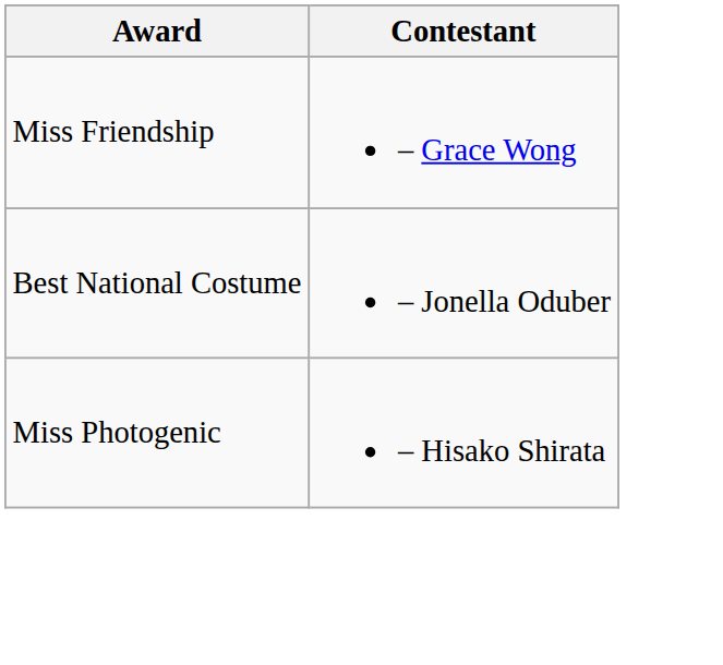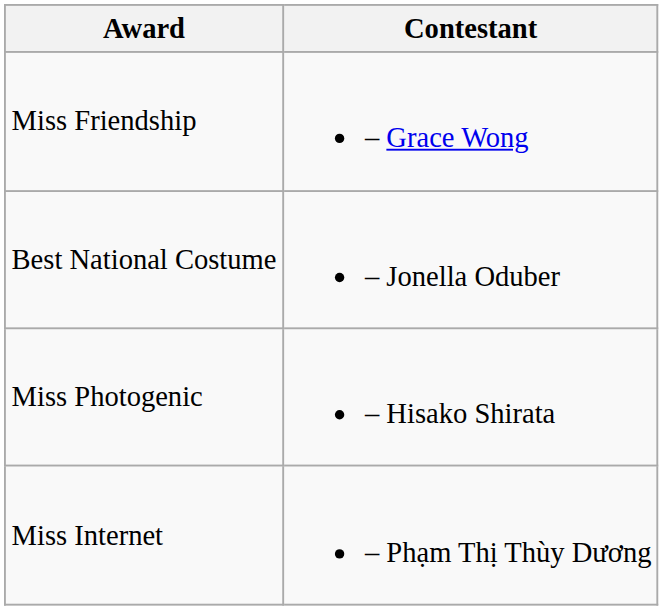 <table class="wikitable sortable" style="font-size:95%;">
 <tr>
 <th>Award</th>
 <th>Contestant</th>
 </tr>
 <tr>
 <td>Miss Friendship</td>
 <td><br><ul><li> – <a href='#'>Grace Wong</a></li></ul></td>
 </tr>
 <tr>
 <td>Best National Costume</td>
 <td><br><ul><li> – Jonella Oduber</li></ul></td>
 </tr>
 <tr>
 <td>Miss Photogenic</td>
 <td><br><ul><li> – Hisako Shirata</li></ul></td>
 </tr>
+<tr>
+<td>Miss Internet</td>
+<td><br><ul><li> – Phạm Thị Thùy Dương</li></ul></td>
+</tr>
 </table>
